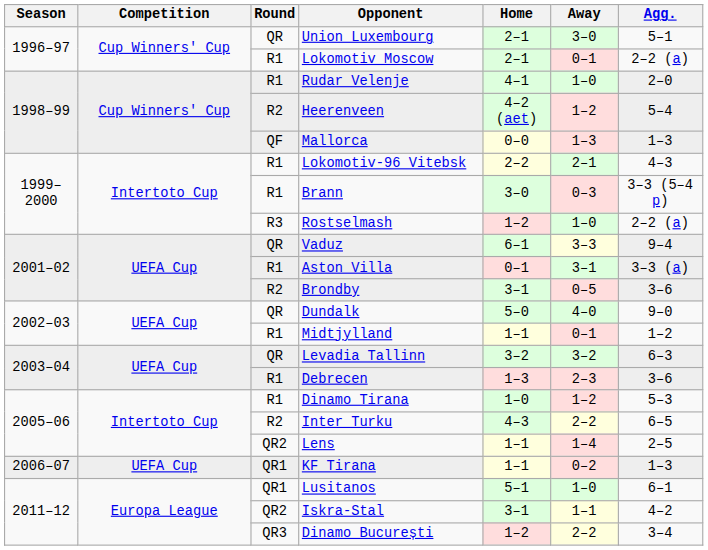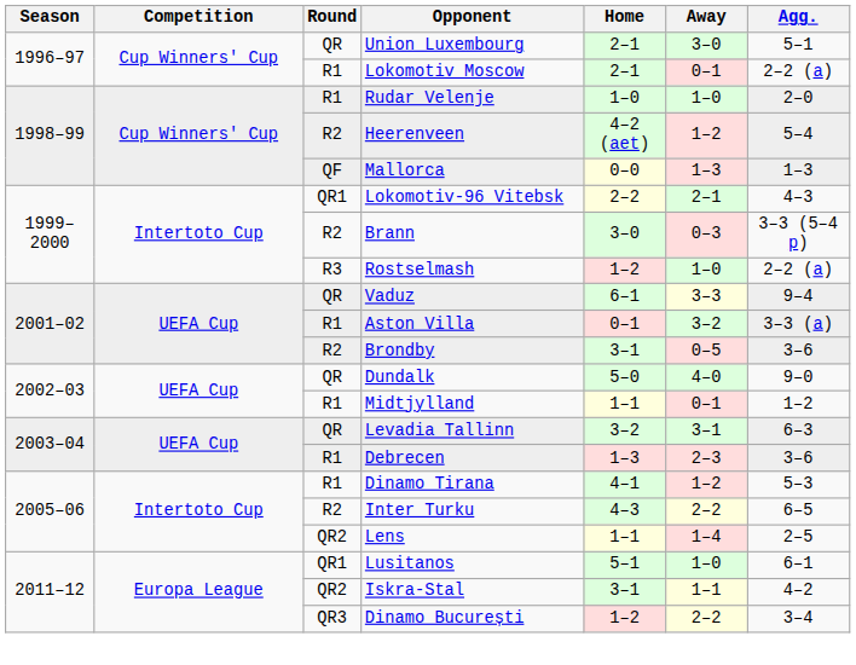 <table class="wikitable" style="font-size:95%; text-align: center;">
 <tr>
 <th style="width:60px;">Season</th>
 <th style="width:150px;">Competition</th>
 <th style="width:30px;">Round</th>
 <th style="width:160px;">Opponent</th>
 <th style="width:55px;">Home</th>
 <th style="width:55px;">Away</th>
 <th style="width:70px;"><a href='#'>Agg.</a></th>
 </tr>
 <tr>
 <td rowspan=2>1996–97</td>
 <td rowspan=2><a href='#'>Cup Winners' Cup</a></td>
 <td>QR</td>
 <td style="text-align:left;"> <a href='#'>Union Luxembourg</a></td>
 <td style="background:#dfd;">2–1</td>
 <td style="background:#dfd;">3–0</td>
 <td>5–1</td>
 </tr>
 <tr>
 <td>R1</td>
 <td style="text-align:left;"> <a href='#'>Lokomotiv Moscow</a></td>
 <td style="background:#dfd;">2–1</td>
 <td style="background:#fdd;">0–1</td>
 <td>2–2 (<a href='#'>a</a>)</td>
 </tr>
 <tr style="background:#eee;">
 <td rowspan=3>1998–99</td>
 <td rowspan=3><a href='#'>Cup Winners' Cup</a></td>
 <td>R1</td>
 <td style="text-align:left;"> <a href='#'>Rudar Velenje</a></td>
-<td style="background:#dfd;">4–1</td>
+<td style="background:#dfd;">1–0</td>
 <td style="background:#dfd;">1–0</td>
 <td>2–0</td>
 </tr>
 <tr style="background:#eee;">
 <td>R2</td>
 <td style="text-align:left;"> <a href='#'>Heerenveen</a></td>
 <td style="background:#dfd;">4–2 (<a href='#'>aet</a>)</td>
 <td style="background:#fdd;">1–2</td>
 <td>5–4</td>
 </tr>
 <tr style="background:#eee;">
 <td>QF</td>
 <td style="text-align:left;"> <a href='#'>Mallorca</a></td>
 <td style="background:#ffd;">0–0</td>
 <td style="background:#fdd;">1–3</td>
 <td>1–3</td>
 </tr>
 <tr>
 <td rowspan=3>1999–2000</td>
 <td rowspan=3><a href='#'>Intertoto Cup</a></td>
-<td>R1</td>
+<td>QR1</td>
 <td style="text-align:left;"> <a href='#'>Lokomotiv-96 Vitebsk</a></td>
 <td style="background:#ffd;">2–2</td>
 <td style="background:#dfd;">2–1</td>
 <td>4–3</td>
 </tr>
 <tr>
-<td>R1</td>
+<td>R2</td>
 <td style="text-align:left;"> <a href='#'>Brann</a></td>
 <td style="background:#dfd;">3–0</td>
 <td style="background:#fdd;">0–3</td>
 <td>3–3 (5–4 <a href='#'>p</a>)</td>
 </tr>
 <tr>
 <td>R3</td>
 <td style="text-align:left;"> <a href='#'>Rostselmash</a></td>
 <td style="background:#fdd;">1–2</td>
 <td style="background:#dfd;">1–0</td>
 <td>2–2 (<a href='#'>a</a>)</td>
 </tr>
 <tr style="background:#eee;">
 <td rowspan=3>2001–02</td>
 <td rowspan=3><a href='#'>UEFA Cup</a></td>
 <td>QR</td>
 <td style="text-align:left;"> <a href='#'>Vaduz</a></td>
 <td style="background:#dfd;">6–1</td>
 <td style="background:#ffd;">3–3</td>
 <td>9–4</td>
 </tr>
 <tr style="background:#eee;">
 <td>R1</td>
 <td style="text-align:left;"> <a href='#'>Aston Villa</a></td>
 <td style="background:#fdd;">0–1</td>
-<td style="background:#dfd;">3–1</td>
+<td style="background:#dfd;">3–2</td>
 <td>3–3 (<a href='#'>a</a>)</td>
 </tr>
 <tr style="background:#eee;">
 <td>R2</td>
 <td style="text-align:left;"> <a href='#'>Brondby</a></td>
 <td style="background:#dfd;">3–1</td>
 <td style="background:#fdd;">0–5</td>
 <td>3–6</td>
 </tr>
 <tr>
 <td rowspan=2>2002–03</td>
 <td rowspan=2><a href='#'>UEFA Cup</a></td>
 <td>QR</td>
 <td style="text-align:left;"> <a href='#'>Dundalk</a></td>
 <td style="background:#dfd;">5–0</td>
 <td style="background:#dfd;">4–0</td>
 <td>9–0</td>
 </tr>
 <tr>
 <td>R1</td>
 <td style="text-align:left;"> <a href='#'>Midtjylland</a></td>
 <td style="background:#ffd;">1–1</td>
 <td style="background:#fdd;">0–1</td>
 <td>1–2</td>
 </tr>
 <tr style="background:#eee;">
 <td rowspan=2>2003–04</td>
 <td rowspan=2><a href='#'>UEFA Cup</a></td>
 <td>QR</td>
 <td style="text-align:left;"> <a href='#'>Levadia Tallinn</a></td>
 <td style="background:#dfd;">3–2</td>
-<td style="background:#dfd;">3–2</td>
+<td style="background:#dfd;">3–1</td>
 <td>6–3</td>
 </tr>
 <tr style="background:#eee;">
 <td>R1</td>
 <td style="text-align:left;"> <a href='#'>Debrecen</a></td>
 <td style="background:#fdd;">1–3</td>
 <td style="background:#fdd;">2–3</td>
 <td>3–6</td>
 </tr>
 <tr>
 <td rowspan=3>2005–06</td>
 <td rowspan=3><a href='#'>Intertoto Cup</a></td>
 <td>R1</td>
 <td style="text-align:left;"> <a href='#'>Dinamo Tirana</a></td>
-<td style="background:#dfd;">1–0</td>
+<td style="background:#dfd;">4–1</td>
 <td style="background:#fdd;">1–2</td>
 <td>5–3</td>
 </tr>
 <tr>
 <td>R2</td>
 <td style="text-align:left;"> <a href='#'>Inter Turku</a></td>
 <td style="background:#dfd;">4–3</td>
 <td style="background:#ffd;">2–2</td>
 <td>6–5</td>
 </tr>
 <tr>
 <td>QR2</td>
 <td style="text-align:left;"> <a href='#'>Lens</a></td>
 <td style="background:#ffd;">1–1</td>
 <td style="background:#fdd;">1–4</td>
 <td>2–5</td>
-</tr>
-<tr style="background:#eee;">
-<td>2006–07</td>
-<td><a href='#'>UEFA Cup</a></td>
-<td>QR1</td>
-<td style="text-align:left;"> <a href='#'>KF Tirana</a></td>
-<td style="background:#ffd;">1–1</td>
-<td style="background:#fdd;">0–2</td>
-<td>1–3</td>
 </tr>
 <tr>
 <td rowspan=3>2011–12</td>
 <td rowspan=3><a href='#'>Europa League</a></td>
 <td>QR1</td>
 <td style="text-align:left;"> <a href='#'>Lusitanos</a></td>
 <td style="background:#dfd;">5–1</td>
 <td style="background:#dfd;">1–0</td>
 <td>6–1</td>
 </tr>
 <tr>
 <td>QR2</td>
 <td style="text-align:left;"> <a href='#'>Iskra-Stal</a></td>
 <td style="background:#dfd;">3–1</td>
 <td style="background:#ffd;">1–1</td>
 <td>4–2</td>
 </tr>
 <tr>
 <td>QR3</td>
 <td style="text-align:left;"> <a href='#'>Dinamo București</a></td>
 <td style="background:#fdd;">1–2</td>
 <td style="background:#ffd;">2–2</td>
 <td>3–4</td>
 </tr>
 </table>
